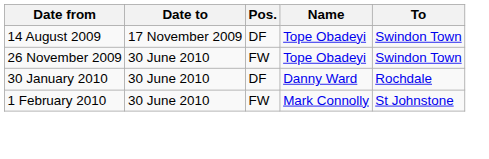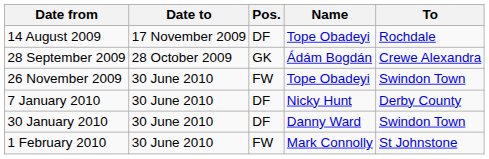 <table class="wikitable">
 <tr>
 <th>Date from</th>
 <th>Date to</th>
 <th>Pos.</th>
 <th>Name</th>
 <th>To</th>
 </tr>
 <tr>
 <td>14 August 2009</td>
 <td>17 November 2009</td>
 <td>DF</td>
 <td> <a href='#'>Tope Obadeyi</a></td>
-<td> <a href='#'>Swindon Town</a></td>
+<td> <a href='#'>Rochdale</a></td>
+</tr>
+<tr>
+<td>28 September 2009</td>
+<td>28 October 2009</td>
+<td>GK</td>
+<td> <a href='#'>Ádám Bogdán</a></td>
+<td> <a href='#'>Crewe Alexandra</a></td>
 </tr>
 <tr>
 <td>26 November 2009</td>
 <td>30 June 2010</td>
 <td>FW</td>
 <td> <a href='#'>Tope Obadeyi</a></td>
 <td> <a href='#'>Swindon Town</a></td>
 </tr>
 <tr>
+<td>7 January 2010</td>
+<td>30 June 2010</td>
+<td>DF</td>
+<td> <a href='#'>Nicky Hunt</a></td>
+<td> <a href='#'>Derby County</a></td>
+</tr>
+<tr>
 <td>30 January 2010</td>
 <td>30 June 2010</td>
 <td>DF</td>
 <td> <a href='#'>Danny Ward</a></td>
-<td> <a href='#'>Rochdale</a></td>
+<td> <a href='#'>Swindon Town</a></td>
 </tr>
 <tr>
 <td>1 February 2010</td>
 <td>30 June 2010</td>
 <td>FW</td>
 <td> <a href='#'>Mark Connolly</a></td>
 <td> <a href='#'>St Johnstone</a></td>
 </tr>
 </table>
